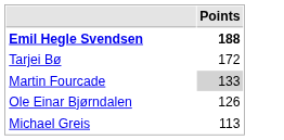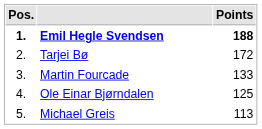 <table cellspacing="1" cellpadding="3" style="border:1px solid #AAAAAA;font-size:90%">
 <tr bgcolor="#E4E4E4">
+<th style="border-bottom:1px solid #AAAAAA" width=10>Pos.</th>
 <th style="border-bottom:1px solid #AAAAAA" width=200></th>
 <th style="border-bottom:1px solid #AAAAAA" width=20>Points</th>
 </tr>
 <tr>
+<td align="center"><strong>1.</strong></td>
 <td> <strong><a href='#'>Emil Hegle Svendsen</a></strong></td>
 <td align="right"><strong>188</strong></td>
 </tr>
 <tr>
+<td align="center">2.</td>
 <td> <a href='#'>Tarjei Bø</a></td>
 <td align="right">172</td>
 </tr>
 <tr>
+<td align="center">3.</td>
 <td> <a href='#'>Martin Fourcade</a></td>
-<td align="right" style="background: lightgrey;">133</td>
+<td align="right">133</td>
 </tr>
 <tr>
+<td align="center">4.</td>
 <td> <a href='#'>Ole Einar Bjørndalen</a></td>
-<td align="right">126</td>
+<td align="right">125</td>
 </tr>
 <tr>
+<td align="center">5.</td>
 <td> <a href='#'>Michael Greis</a></td>
 <td align="right">113</td>
 </tr>
 </table>
